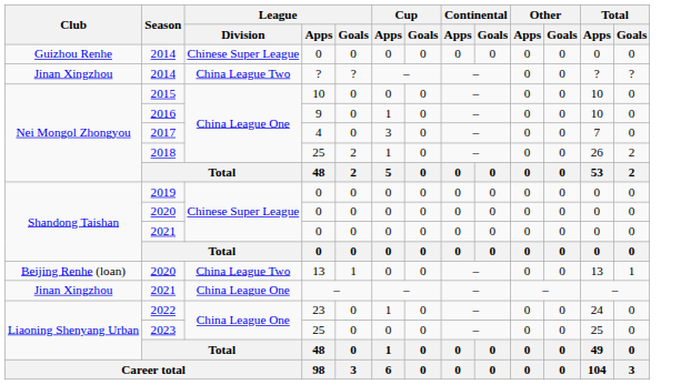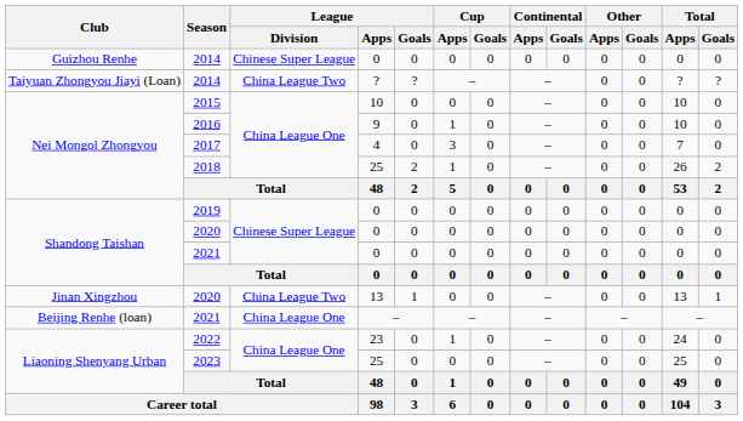 <table class="wikitable" style="text-align: center">
 <tr>
 <th rowspan="2">Club</th>
 <th rowspan="2">Season</th>
 <th colspan="3">League</th>
 <th colspan="2">Cup</th>
 <th colspan="2">Continental</th>
 <th colspan="2">Other</th>
 <th colspan="2">Total</th>
 </tr>
 <tr>
 <th>Division</th>
 <th>Apps</th>
 <th>Goals</th>
 <th>Apps</th>
 <th>Goals</th>
 <th>Apps</th>
 <th>Goals</th>
 <th>Apps</th>
 <th>Goals</th>
 <th>Apps</th>
 <th>Goals</th>
 </tr>
 <tr>
 <td><a href='#'>Guizhou Renhe</a></td>
 <td><a href='#'>2014</a></td>
 <td><a href='#'>Chinese Super League</a></td>
 <td>0</td>
 <td>0</td>
 <td>0</td>
 <td>0</td>
 <td>0</td>
 <td>0</td>
 <td>0</td>
 <td>0</td>
 <td>0</td>
 <td>0</td>
 </tr>
 <tr>
-<td><a href='#'>Jinan Xingzhou</a></td>
+<td><a href='#'>Taiyuan Zhongyou Jiayi</a> (Loan)</td>
 <td><a href='#'>2014</a></td>
 <td><a href='#'>China League Two</a></td>
 <td>?</td>
 <td>?</td>
 <td colspan="2">–</td>
 <td colspan="2">–</td>
 <td>0</td>
 <td>0</td>
 <td>?</td>
 <td>?</td>
 </tr>
 <tr>
 <td rowspan="5"><a href='#'>Nei Mongol Zhongyou</a></td>
 <td><a href='#'>2015</a></td>
 <td rowspan="4"><a href='#'>China League One</a></td>
 <td>10</td>
 <td>0</td>
 <td>0</td>
 <td>0</td>
 <td colspan="2">–</td>
 <td>0</td>
 <td>0</td>
 <td>10</td>
 <td>0</td>
 </tr>
 <tr>
 <td><a href='#'>2016</a></td>
 <td>9</td>
 <td>0</td>
 <td>1</td>
 <td>0</td>
 <td colspan="2">–</td>
 <td>0</td>
 <td>0</td>
 <td>10</td>
 <td>0</td>
 </tr>
 <tr>
 <td><a href='#'>2017</a></td>
 <td>4</td>
 <td>0</td>
 <td>3</td>
 <td>0</td>
 <td colspan="2">–</td>
 <td>0</td>
 <td>0</td>
 <td>7</td>
 <td>0</td>
 </tr>
 <tr>
 <td><a href='#'>2018</a></td>
 <td>25</td>
 <td>2</td>
 <td>1</td>
 <td>0</td>
 <td colspan="2">–</td>
 <td>0</td>
 <td>0</td>
 <td>26</td>
 <td>2</td>
 </tr>
 <tr>
 <th colspan=2>Total</th>
 <th>48</th>
 <th>2</th>
 <th>5</th>
 <th>0</th>
 <th>0</th>
 <th>0</th>
 <th>0</th>
 <th>0</th>
 <th>53</th>
 <th>2</th>
 </tr>
 <tr>
 <td rowspan="4"><a href='#'>Shandong Taishan</a></td>
 <td><a href='#'>2019</a></td>
 <td rowspan="3"><a href='#'>Chinese Super League</a></td>
 <td>0</td>
 <td>0</td>
 <td>0</td>
 <td>0</td>
 <td>0</td>
 <td>0</td>
 <td>0</td>
 <td>0</td>
 <td>0</td>
 <td>0</td>
 </tr>
 <tr>
 <td><a href='#'>2020</a></td>
 <td>0</td>
 <td>0</td>
 <td>0</td>
 <td>0</td>
 <td>0</td>
 <td>0</td>
 <td>0</td>
 <td>0</td>
 <td>0</td>
 <td>0</td>
 </tr>
 <tr>
 <td><a href='#'>2021</a></td>
 <td>0</td>
 <td>0</td>
 <td>0</td>
 <td>0</td>
 <td>0</td>
 <td>0</td>
 <td>0</td>
 <td>0</td>
 <td>0</td>
 <td>0</td>
 </tr>
 <tr>
 <th colspan=2>Total</th>
 <th>0</th>
 <th>0</th>
 <th>0</th>
 <th>0</th>
 <th>0</th>
 <th>0</th>
 <th>0</th>
 <th>0</th>
 <th>0</th>
 <th>0</th>
 </tr>
 <tr>
-<td><a href='#'>Beijing Renhe</a> (loan)</td>
+<td><a href='#'>Jinan Xingzhou</a></td>
 <td><a href='#'>2020</a></td>
 <td><a href='#'>China League Two</a></td>
 <td>13</td>
 <td>1</td>
 <td>0</td>
 <td>0</td>
 <td colspan="2">–</td>
 <td>0</td>
 <td>0</td>
 <td>13</td>
 <td>1</td>
 </tr>
 <tr>
-<td><a href='#'>Jinan Xingzhou</a></td>
+<td><a href='#'>Beijing Renhe</a> (loan)</td>
 <td><a href='#'>2021</a></td>
 <td><a href='#'>China League One</a></td>
 <td colspan="2">–</td>
 <td colspan="2">–</td>
 <td colspan="2">–</td>
 <td colspan="2">–</td>
 <td colspan="2">–</td>
 </tr>
 <tr>
 <td rowspan="3"><a href='#'>Liaoning Shenyang Urban</a></td>
 <td><a href='#'>2022</a></td>
 <td rowspan="2"><a href='#'>China League One</a></td>
 <td>23</td>
 <td>0</td>
 <td>1</td>
 <td>0</td>
 <td colspan="2">–</td>
 <td>0</td>
 <td>0</td>
 <td>24</td>
 <td>0</td>
 </tr>
 <tr>
 <td><a href='#'>2023</a></td>
 <td>25</td>
 <td>0</td>
 <td>0</td>
 <td>0</td>
 <td colspan="2">–</td>
 <td>0</td>
 <td>0</td>
 <td>25</td>
 <td>0</td>
 </tr>
 <tr>
 <th colspan=2>Total</th>
 <th>48</th>
 <th>0</th>
 <th>1</th>
 <th>0</th>
 <th>0</th>
 <th>0</th>
 <th>0</th>
 <th>0</th>
 <th>49</th>
 <th>0</th>
 </tr>
 <tr>
 <th colspan=3>Career total</th>
 <th>98</th>
 <th>3</th>
 <th>6</th>
 <th>0</th>
 <th>0</th>
 <th>0</th>
 <th>0</th>
 <th>0</th>
 <th>104</th>
 <th>3</th>
 </tr>
 </table>
